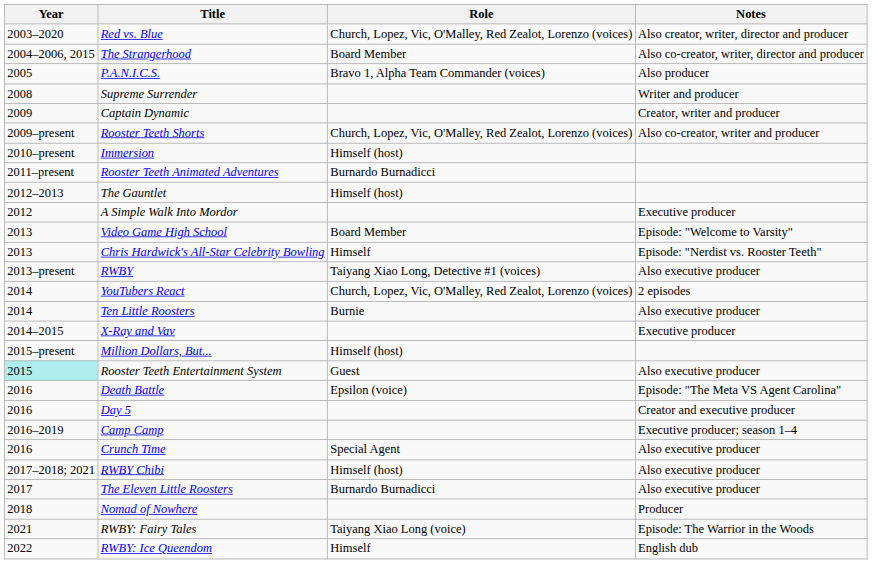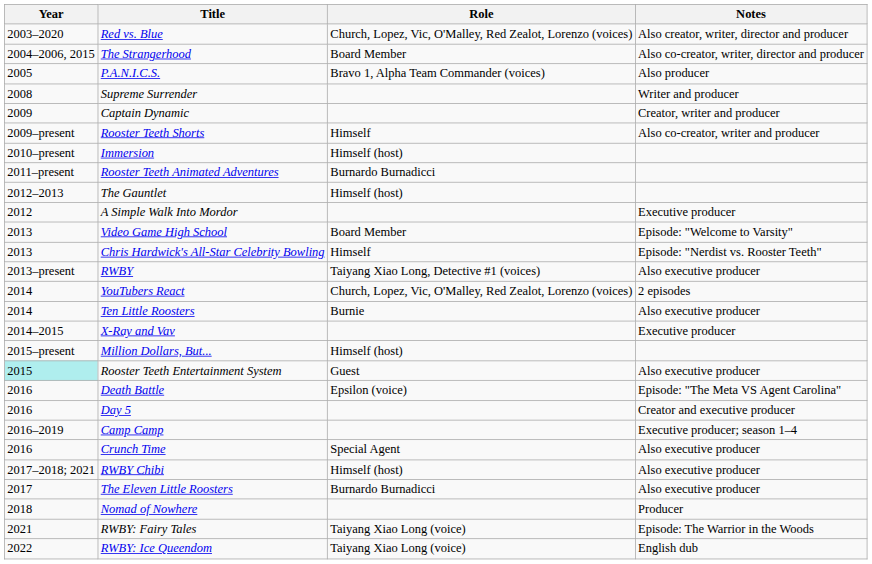 <table class="sortable wikitable">
 <tr>
 <th>Year</th>
 <th>Title</th>
 <th>Role</th>
 <th>Notes</th>
 </tr>
 <tr>
 <td>2003–2020</td>
 <td><em><a href='#'>Red vs. Blue</a></em></td>
 <td>Church, Lopez, Vic, O'Malley, Red Zealot, Lorenzo (voices)</td>
 <td>Also creator, writer, director and producer</td>
 </tr>
 <tr>
 <td>2004–2006, 2015</td>
 <td><em><a href='#'>The Strangerhood</a></em></td>
 <td>Board Member</td>
 <td>Also co-creator, writer, director and producer</td>
 </tr>
 <tr>
 <td>2005</td>
 <td><em><a href='#'>P.A.N.I.C.S.</a></em></td>
 <td>Bravo 1, Alpha Team Commander (voices)</td>
 <td>Also producer</td>
 </tr>
 <tr>
 <td>2008</td>
 <td><em>Supreme Surrender</em></td>
 <td></td>
 <td>Writer and producer</td>
 </tr>
 <tr>
 <td>2009</td>
 <td><em>Captain Dynamic</em></td>
 <td></td>
 <td>Creator, writer and producer</td>
 </tr>
 <tr>
 <td>2009–present</td>
 <td><em><a href='#'>Rooster Teeth Shorts</a></em></td>
-<td>Church, Lopez, Vic, O'Malley, Red Zealot, Lorenzo (voices)</td>
+<td>Himself</td>
 <td>Also co-creator, writer and producer</td>
 </tr>
 <tr>
 <td>2010–present</td>
 <td><em><a href='#'>Immersion</a></em></td>
 <td>Himself (host)</td>
 <td></td>
 </tr>
 <tr>
 <td>2011–present</td>
 <td><em><a href='#'>Rooster Teeth Animated Adventures</a></em></td>
 <td>Burnardo Burnadicci</td>
 <td></td>
 </tr>
 <tr>
 <td>2012–2013</td>
 <td><em>The Gauntlet</em></td>
 <td>Himself (host)</td>
 <td></td>
 </tr>
 <tr>
 <td>2012</td>
 <td><em>A Simple Walk Into Mordor</em></td>
 <td></td>
 <td>Executive producer</td>
 </tr>
 <tr>
 <td>2013</td>
 <td><em><a href='#'>Video Game High School</a></em></td>
 <td>Board Member</td>
 <td>Episode: "Welcome to Varsity"</td>
 </tr>
 <tr>
 <td>2013</td>
 <td><em><a href='#'>Chris Hardwick's All-Star Celebrity Bowling</a></em></td>
 <td>Himself</td>
 <td>Episode: "Nerdist vs. Rooster Teeth"</td>
 </tr>
 <tr>
 <td>2013–present</td>
 <td><em><a href='#'>RWBY</a></em></td>
 <td>Taiyang Xiao Long, Detective #1 (voices)</td>
 <td>Also executive producer</td>
 </tr>
 <tr>
 <td>2014</td>
 <td><em><a href='#'>YouTubers React</a></em></td>
 <td>Church, Lopez, Vic, O'Malley, Red Zealot, Lorenzo (voices)</td>
 <td>2 episodes</td>
 </tr>
 <tr>
 <td>2014</td>
 <td><em><a href='#'>Ten Little Roosters</a></em></td>
 <td>Burnie</td>
 <td>Also executive producer</td>
 </tr>
 <tr>
 <td>2014–2015</td>
 <td><em><a href='#'>X-Ray and Vav</a></em></td>
 <td></td>
 <td>Executive producer</td>
 </tr>
 <tr>
 <td>2015–present</td>
 <td><em><a href='#'>Million Dollars, But...</a></em></td>
 <td>Himself (host)</td>
 <td></td>
 </tr>
 <tr>
 <td style="background: paleturquoise;">2015</td>
 <td><em>Rooster Teeth Entertainment System</em></td>
 <td>Guest</td>
 <td>Also executive producer</td>
 </tr>
 <tr>
 <td>2016</td>
 <td><em><a href='#'>Death Battle</a></em></td>
 <td>Epsilon (voice)</td>
 <td>Episode: "The Meta VS Agent Carolina"</td>
 </tr>
 <tr>
 <td>2016</td>
 <td><em><a href='#'>Day 5</a></em></td>
 <td></td>
 <td>Creator and executive producer</td>
 </tr>
 <tr>
 <td>2016–2019</td>
 <td><em><a href='#'>Camp Camp</a></em></td>
 <td></td>
 <td>Executive producer; season 1–4</td>
 </tr>
 <tr>
 <td>2016</td>
 <td><em><a href='#'>Crunch Time</a></em></td>
 <td>Special Agent</td>
 <td>Also executive producer</td>
 </tr>
 <tr>
 <td>2017–2018; 2021</td>
 <td><em><a href='#'>RWBY Chibi</a></em></td>
 <td>Himself (host)</td>
 <td>Also executive producer</td>
 </tr>
 <tr>
 <td>2017</td>
 <td><em><a href='#'>The Eleven Little Roosters</a></em></td>
 <td>Burnardo Burnadicci</td>
 <td>Also executive producer</td>
 </tr>
 <tr>
 <td>2018</td>
 <td><em><a href='#'>Nomad of Nowhere</a></em></td>
 <td></td>
 <td>Producer</td>
 </tr>
 <tr>
 <td>2021</td>
 <td><em>RWBY: Fairy Tales</em></td>
 <td>Taiyang Xiao Long (voice)</td>
 <td>Episode: The Warrior in the Woods</td>
 </tr>
 <tr>
 <td>2022</td>
 <td><em><a href='#'>RWBY: Ice Queendom</a></em></td>
-<td>Himself</td>
+<td>Taiyang Xiao Long (voice)</td>
 <td>English dub</td>
 </tr>
 </table>
